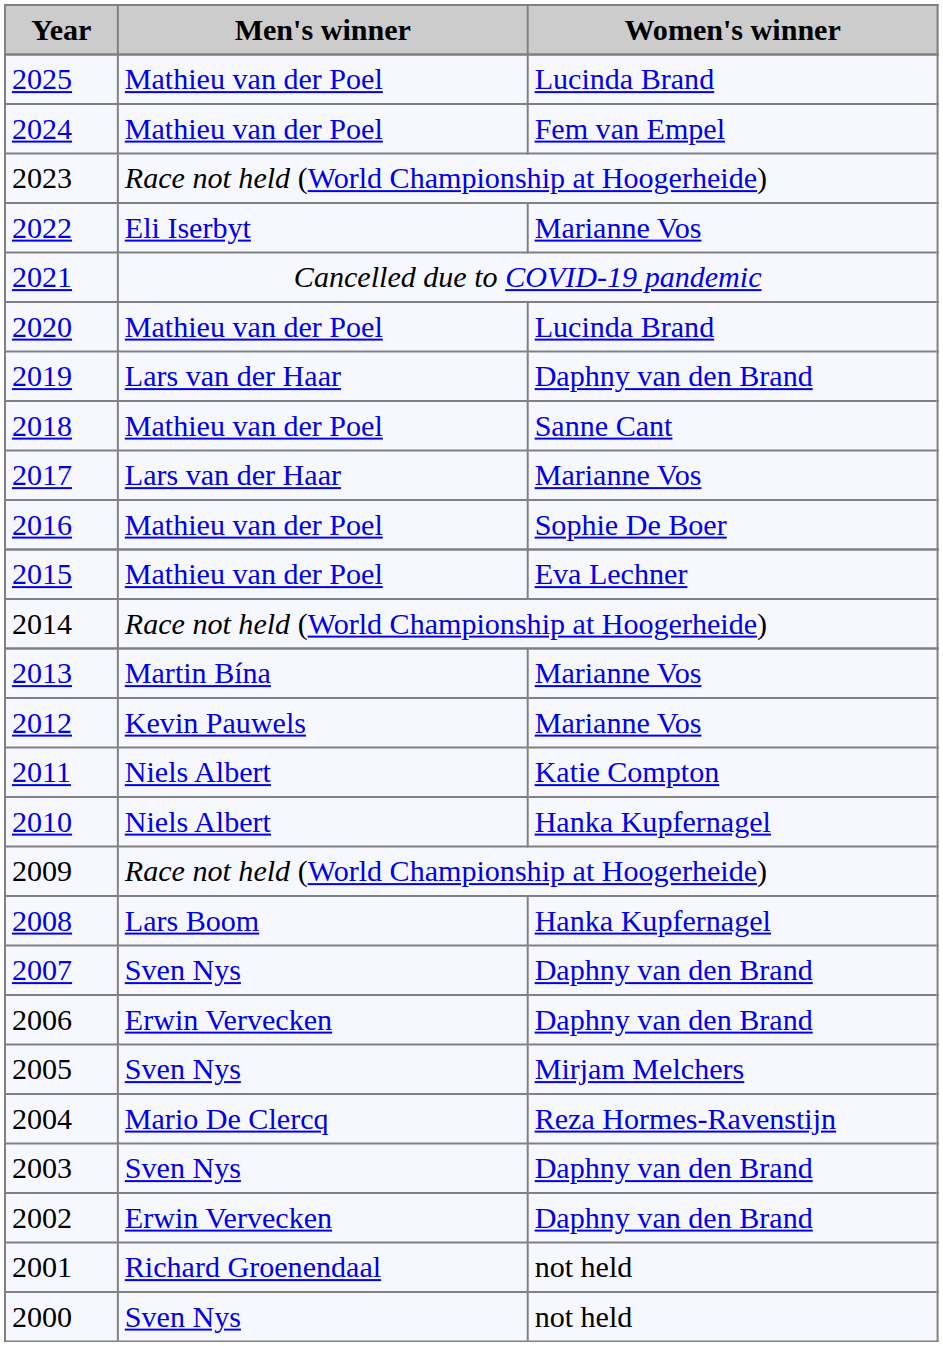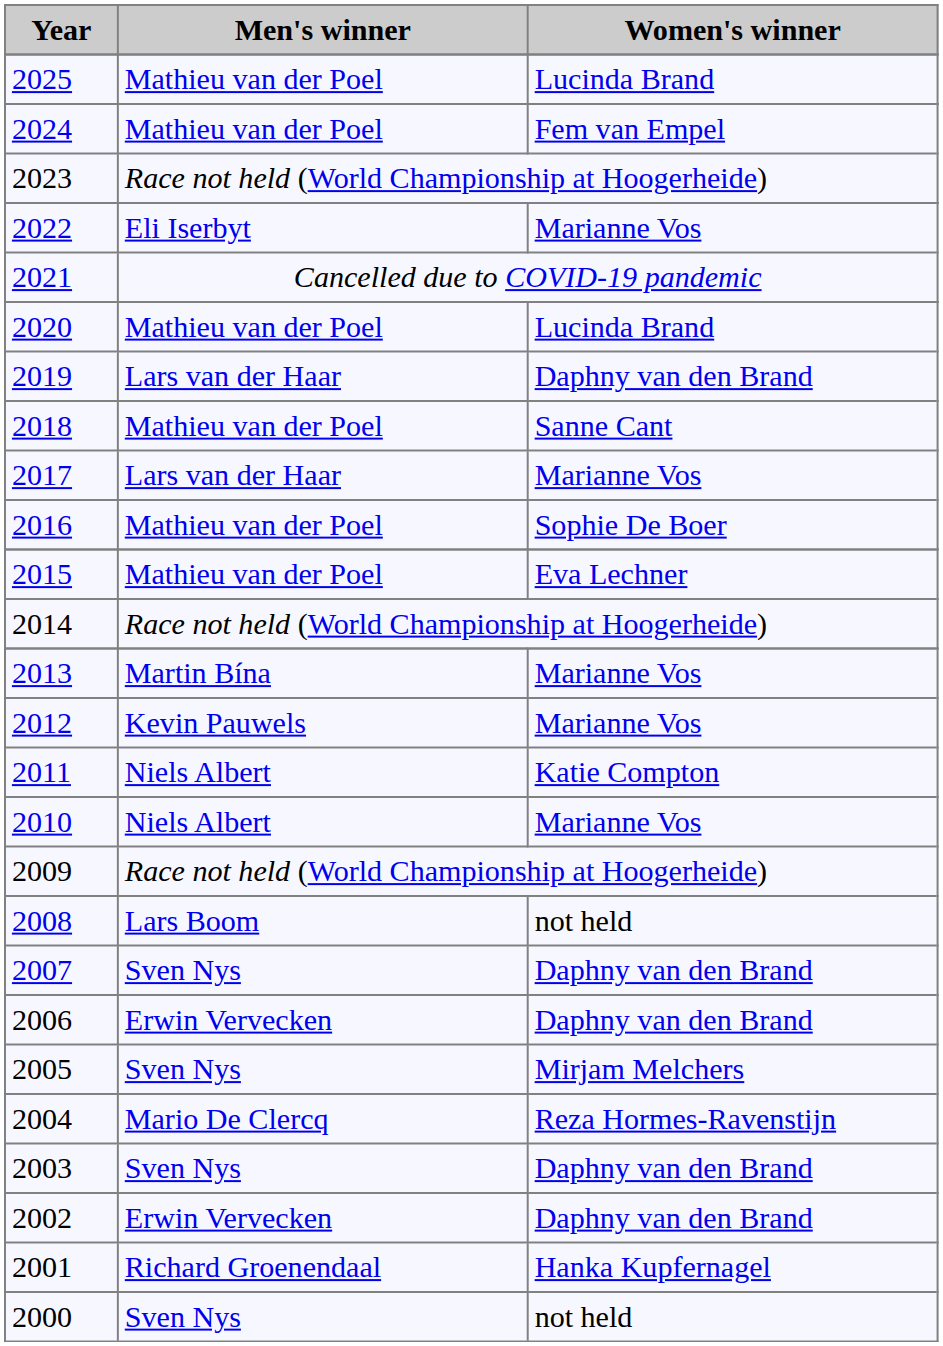 <table bgcolor="#f7f8ff" cellpadding="3" cellspacing="0" border="1" style="font-size: 95%; border: gray solid 1px; border-collapse: collapse;">
 <tr bgcolor="#CCCCCC">
 <td align="center" width="50"><strong>Year</strong></td>
 <td align="center" width="200"><strong>Men's winner</strong></td>
 <td align="center" width="200"><strong>Women's winner</strong></td>
 </tr>
 <tr>
 </tr>
 <tr align="left">
 <td><a href='#'>2025</a></td>
 <td> <a href='#'>Mathieu van der Poel</a></td>
 <td> <a href='#'>Lucinda Brand</a></td>
 </tr>
 <tr>
 </tr>
 <tr align="left">
 <td><a href='#'>2024</a></td>
 <td> <a href='#'>Mathieu van der Poel</a></td>
 <td> <a href='#'>Fem van Empel</a></td>
 </tr>
 <tr>
 <td>2023</td>
 <td colspan="2"><em>Race not held</em> (<a href='#'>World Championship at Hoogerheide</a>)</td>
 </tr>
 <tr>
 </tr>
 <tr align="left">
 <td><a href='#'>2022</a></td>
 <td> <a href='#'>Eli Iserbyt</a></td>
 <td> <a href='#'>Marianne Vos</a></td>
 </tr>
 <tr>
 <td><a href='#'>2021</a></td>
 <td colspan=2 align=center><em>Cancelled due to <a href='#'>COVID-19 pandemic</a></em></td>
 </tr>
 <tr>
 </tr>
 <tr align="left">
 <td><a href='#'>2020</a></td>
 <td> <a href='#'>Mathieu van der Poel</a></td>
 <td> <a href='#'>Lucinda Brand</a></td>
 </tr>
 <tr align="left">
 <td><a href='#'>2019</a></td>
 <td> <a href='#'>Lars van der Haar</a></td>
 <td> <a href='#'>Daphny van den Brand</a></td>
 </tr>
 <tr align="left">
 <td><a href='#'>2018</a></td>
 <td> <a href='#'>Mathieu van der Poel</a></td>
 <td> <a href='#'>Sanne Cant</a></td>
 </tr>
 <tr align="left">
 <td><a href='#'>2017</a></td>
 <td> <a href='#'>Lars van der Haar</a></td>
 <td> <a href='#'>Marianne Vos</a></td>
 </tr>
 <tr align="left">
 <td><a href='#'>2016</a></td>
 <td> <a href='#'>Mathieu van der Poel</a></td>
 <td> <a href='#'>Sophie De Boer</a></td>
 </tr>
 <tr>
 </tr>
 <tr align="left">
 <td><a href='#'>2015</a></td>
 <td> <a href='#'>Mathieu van der Poel</a></td>
 <td> <a href='#'>Eva Lechner</a></td>
 </tr>
 <tr>
 <td>2014</td>
 <td colspan="2"><em>Race not held</em> (<a href='#'>World Championship at Hoogerheide</a>)</td>
 </tr>
 <tr>
 </tr>
 <tr align="left">
 <td><a href='#'>2013</a></td>
 <td> <a href='#'>Martin Bína</a></td>
 <td> <a href='#'>Marianne Vos</a></td>
 </tr>
 <tr align="left">
 <td><a href='#'>2012</a></td>
 <td> <a href='#'>Kevin Pauwels</a></td>
 <td> <a href='#'>Marianne Vos</a></td>
 </tr>
 <tr align="left">
 <td><a href='#'>2011</a></td>
 <td> <a href='#'>Niels Albert</a></td>
 <td> <a href='#'>Katie Compton</a></td>
 </tr>
 <tr align="left">
 <td><a href='#'>2010</a></td>
 <td> <a href='#'>Niels Albert</a></td>
-<td> <a href='#'>Hanka Kupfernagel</a></td>
+<td> <a href='#'>Marianne Vos</a></td>
 </tr>
 <tr>
 <td>2009</td>
 <td colspan="2"><em>Race not held</em> (<a href='#'>World Championship at Hoogerheide</a>)</td>
 </tr>
 <tr>
 <td><a href='#'>2008</a></td>
 <td> <a href='#'>Lars Boom</a></td>
-<td> <a href='#'>Hanka Kupfernagel</a></td>
+<td>not held</td>
 </tr>
 <tr align="left">
 <td><a href='#'>2007</a></td>
 <td> <a href='#'>Sven Nys</a></td>
 <td> <a href='#'>Daphny van den Brand</a></td>
 </tr>
 <tr align="left">
 <td>2006</td>
 <td> <a href='#'>Erwin Vervecken</a></td>
 <td> <a href='#'>Daphny van den Brand</a></td>
 </tr>
 <tr align="left">
 <td>2005</td>
 <td> <a href='#'>Sven Nys</a></td>
 <td> <a href='#'>Mirjam Melchers</a></td>
 </tr>
 <tr align="left">
 <td>2004</td>
 <td> <a href='#'>Mario De Clercq</a></td>
 <td> <a href='#'>Reza Hormes-Ravenstijn</a></td>
 </tr>
 <tr align="left">
 <td>2003</td>
 <td> <a href='#'>Sven Nys</a></td>
 <td> <a href='#'>Daphny van den Brand</a></td>
 </tr>
 <tr align="left">
 <td>2002</td>
 <td> <a href='#'>Erwin Vervecken</a></td>
 <td> <a href='#'>Daphny van den Brand</a></td>
 </tr>
 <tr align="left">
 <td>2001</td>
 <td> <a href='#'>Richard Groenendaal</a></td>
-<td>not held</td>
+<td> <a href='#'>Hanka Kupfernagel</a></td>
 </tr>
 <tr align="left">
 <td>2000</td>
 <td> <a href='#'>Sven Nys</a></td>
 <td>not held</td>
 </tr>
 </table>
